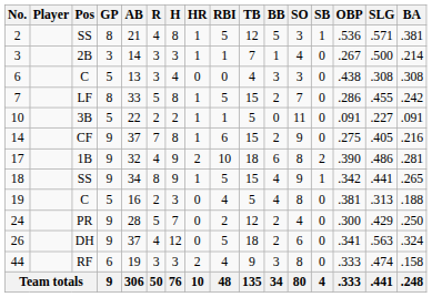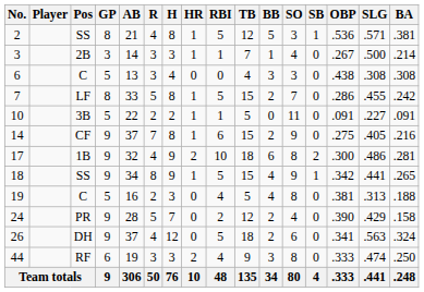 <table class="wikitable sortable" style="text-align:center">
 <tr>
 <th>No.</th>
 <th>Player</th>
 <th>Pos</th>
 <th>GP</th>
 <th>AB</th>
 <th>R</th>
 <th>H</th>
 <th>HR</th>
 <th>RBI</th>
 <th>TB</th>
 <th>BB</th>
 <th>SO</th>
 <th>SB</th>
 <th>OBP</th>
 <th>SLG</th>
 <th>BA</th>
 </tr>
 <tr>
 <td>2</td>
 <td></td>
 <td>SS</td>
 <td>8</td>
 <td>21</td>
 <td>4</td>
 <td>8</td>
 <td>1</td>
 <td>5</td>
 <td>12</td>
 <td>5</td>
 <td>3</td>
 <td>1</td>
 <td>.536</td>
 <td>.571</td>
 <td>.381</td>
 </tr>
 <tr>
 <td>3</td>
 <td></td>
 <td>2B</td>
 <td>3</td>
 <td>14</td>
 <td>3</td>
 <td>3</td>
 <td>1</td>
 <td>1</td>
 <td>7</td>
 <td>1</td>
 <td>4</td>
 <td>0</td>
 <td>.267</td>
 <td>.500</td>
 <td>.214</td>
 </tr>
 <tr>
 <td>6</td>
 <td></td>
 <td>C</td>
 <td>5</td>
 <td>13</td>
 <td>3</td>
 <td>4</td>
 <td>0</td>
 <td>0</td>
 <td>4</td>
 <td>3</td>
 <td>3</td>
 <td>0</td>
 <td>.438</td>
 <td>.308</td>
 <td>.308</td>
 </tr>
 <tr>
 <td>7</td>
 <td></td>
 <td>LF</td>
 <td>8</td>
 <td>33</td>
 <td>5</td>
 <td>8</td>
 <td>1</td>
 <td>5</td>
 <td>15</td>
 <td>2</td>
 <td>7</td>
 <td>0</td>
 <td>.286</td>
 <td>.455</td>
 <td>.242</td>
 </tr>
 <tr>
 <td>10</td>
 <td></td>
 <td>3B</td>
 <td>5</td>
 <td>22</td>
 <td>2</td>
 <td>2</td>
 <td>1</td>
 <td>1</td>
 <td>5</td>
 <td>0</td>
 <td>11</td>
 <td>0</td>
 <td>.091</td>
 <td>.227</td>
 <td>.091</td>
 </tr>
 <tr>
 <td>14</td>
 <td></td>
 <td>CF</td>
 <td>9</td>
 <td>37</td>
 <td>7</td>
 <td>8</td>
 <td>1</td>
 <td>6</td>
 <td>15</td>
 <td>2</td>
 <td>9</td>
 <td>0</td>
 <td>.275</td>
 <td>.405</td>
 <td>.216</td>
 </tr>
 <tr>
 <td>17</td>
 <td></td>
 <td>1B</td>
 <td>9</td>
 <td>32</td>
 <td>4</td>
 <td>9</td>
 <td>2</td>
 <td>10</td>
 <td>18</td>
 <td>6</td>
 <td>8</td>
 <td>2</td>
-<td>.390</td>
+<td>.300</td>
 <td>.486</td>
 <td>.281</td>
 </tr>
 <tr>
 <td>18</td>
 <td></td>
 <td>SS</td>
 <td>9</td>
 <td>34</td>
 <td>8</td>
 <td>9</td>
 <td>1</td>
 <td>5</td>
 <td>15</td>
 <td>4</td>
 <td>9</td>
 <td>1</td>
 <td>.342</td>
 <td>.441</td>
 <td>.265</td>
 </tr>
 <tr>
 <td>19</td>
 <td></td>
 <td>C</td>
 <td>5</td>
 <td>16</td>
 <td>2</td>
 <td>3</td>
 <td>0</td>
 <td>4</td>
 <td>5</td>
 <td>4</td>
 <td>8</td>
 <td>0</td>
 <td>.381</td>
 <td>.313</td>
 <td>.188</td>
 </tr>
 <tr>
 <td>24</td>
 <td></td>
 <td>PR</td>
 <td>9</td>
 <td>28</td>
 <td>5</td>
 <td>7</td>
 <td>0</td>
 <td>2</td>
 <td>12</td>
 <td>2</td>
 <td>4</td>
 <td>0</td>
-<td>.300</td>
+<td>.390</td>
 <td>.429</td>
-<td>.250</td>
+<td>.158</td>
 </tr>
 <tr>
 <td>26</td>
 <td></td>
 <td>DH</td>
 <td>9</td>
 <td>37</td>
 <td>4</td>
 <td>12</td>
 <td>0</td>
 <td>5</td>
 <td>18</td>
 <td>2</td>
 <td>6</td>
 <td>0</td>
 <td>.341</td>
 <td>.563</td>
 <td>.324</td>
 </tr>
 <tr>
 <td>44</td>
 <td></td>
 <td>RF</td>
 <td>6</td>
 <td>19</td>
 <td>3</td>
 <td>3</td>
 <td>2</td>
 <td>4</td>
 <td>9</td>
 <td>3</td>
 <td>8</td>
 <td>0</td>
 <td>.333</td>
 <td>.474</td>
-<td>.158</td>
+<td>.250</td>
 </tr>
 <tr class="sortbottom">
 <th colspan=3>Team totals</th>
 <th>9</th>
 <th>306</th>
 <th>50</th>
 <th>76</th>
 <th>10</th>
 <th>48</th>
 <th>135</th>
 <th>34</th>
 <th>80</th>
 <th>4</th>
 <th>.333</th>
 <th>.441</th>
 <th>.248</th>
 </tr>
 </table>
